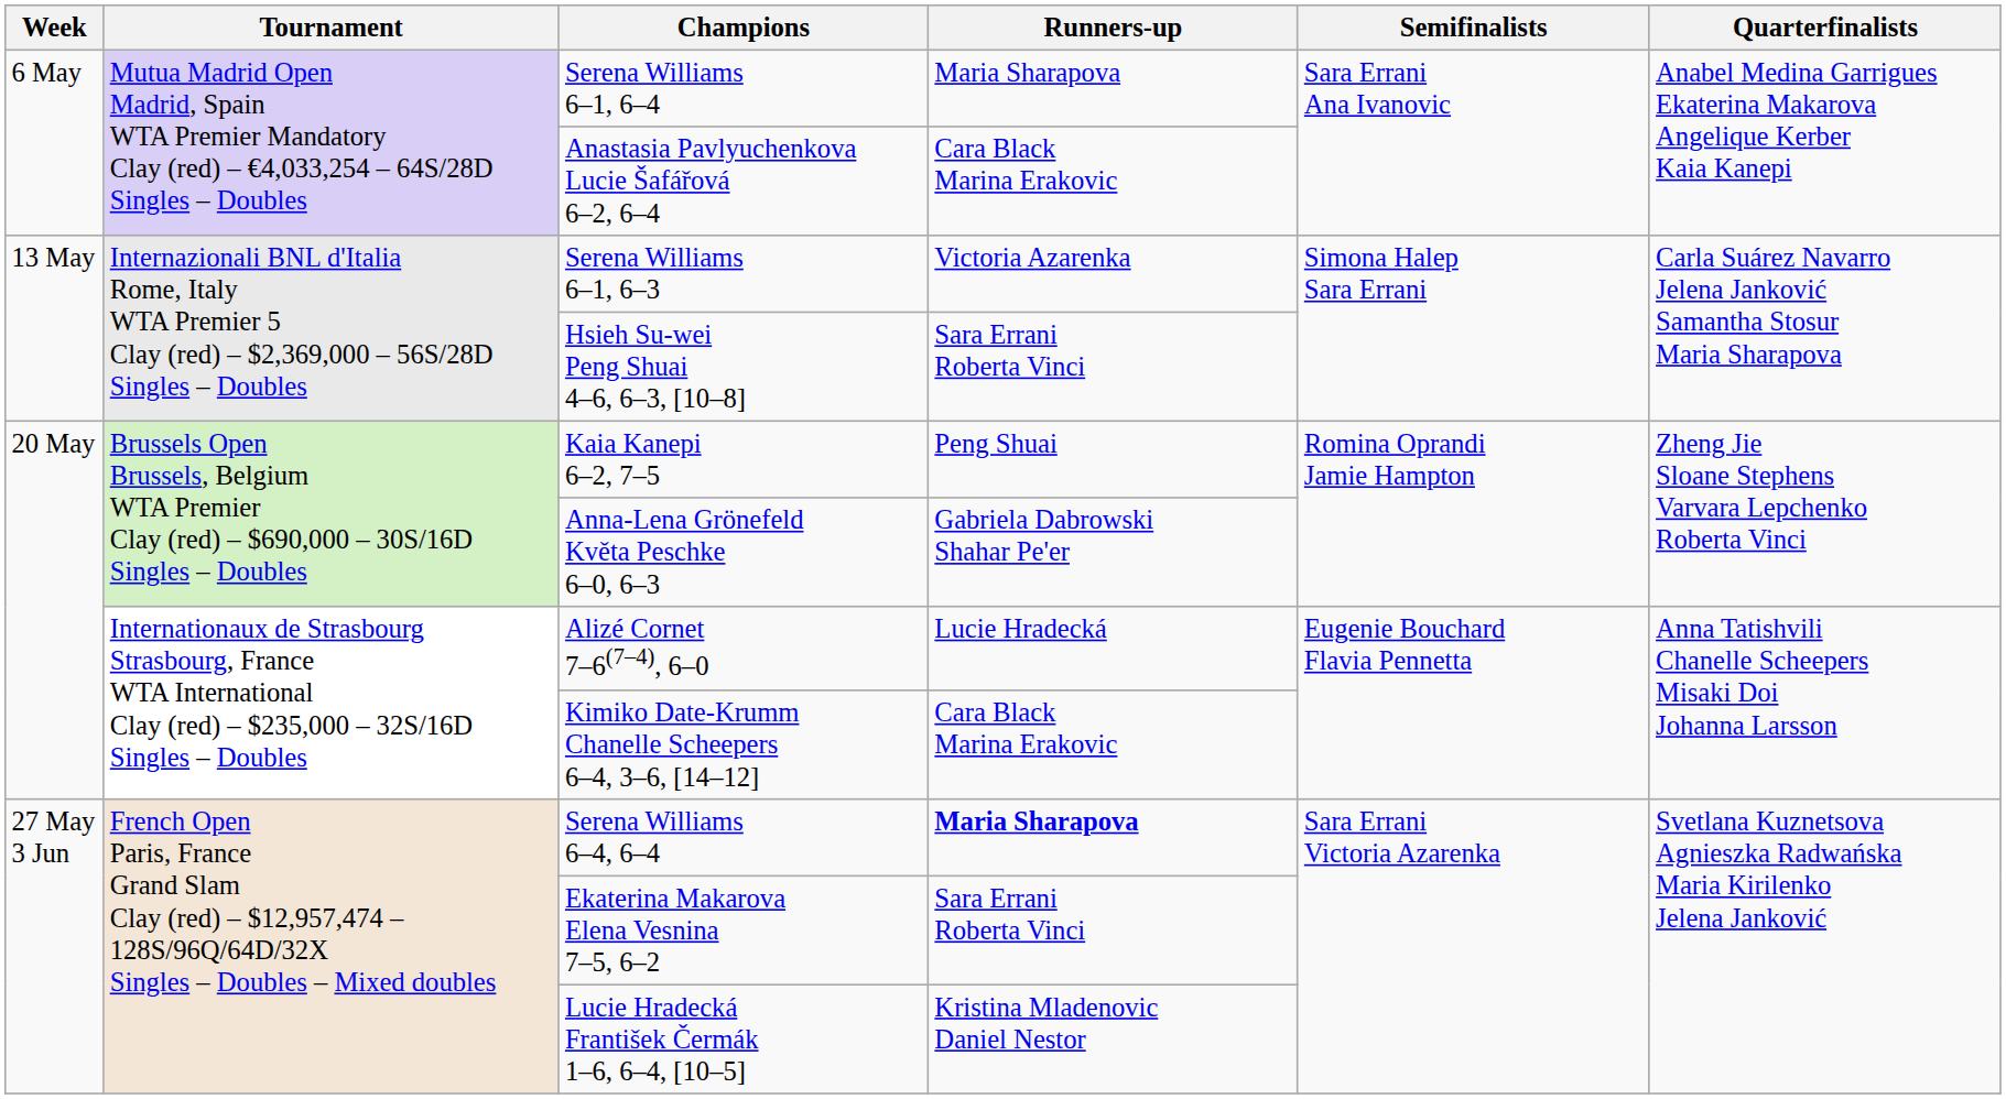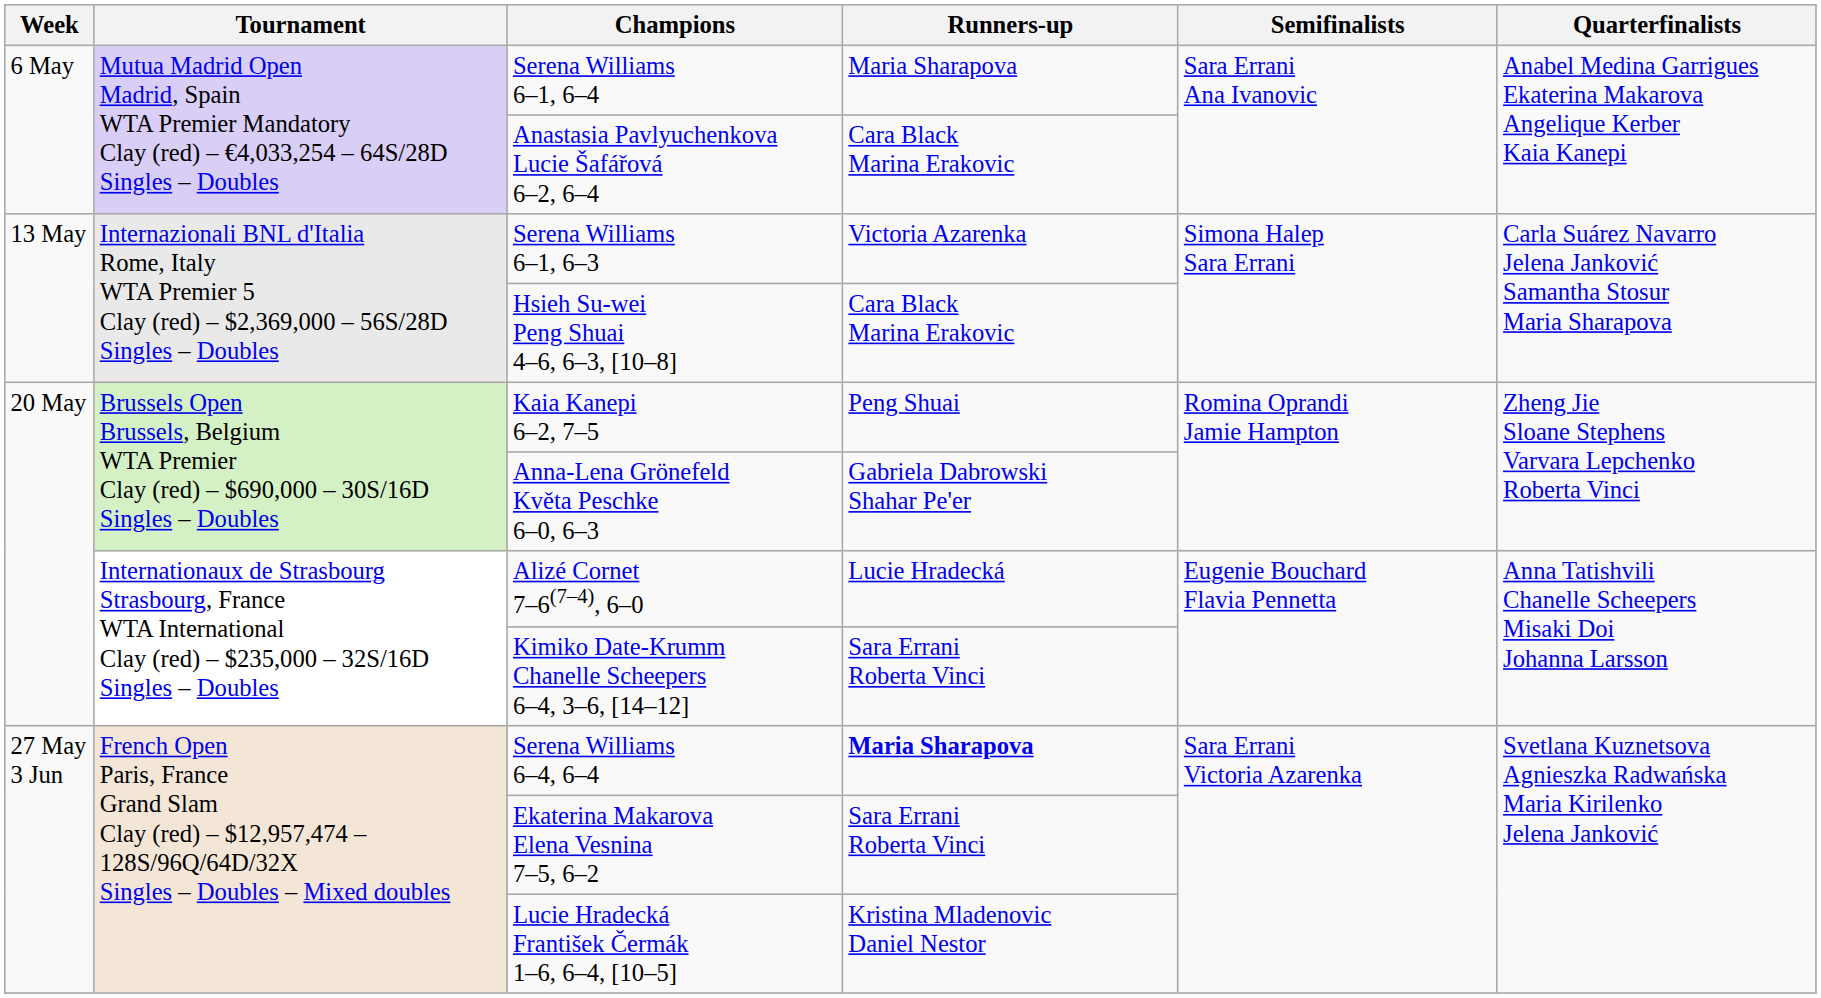 <table class=wikitable style=font-size:95%>
 <tr>
 <th style="width:48px;">Week</th>
 <th style="width:248px;">Tournament</th>
 <th style="width:200px;">Champions</th>
 <th style="width:200px;">Runners-up</th>
 <th style="width:190px;">Semifinalists</th>
 <th style="width:190px;">Quarterfinalists</th>
 </tr>
 <tr valign=top>
 <td rowspan=2>6 May</td>
 <td style="background:#d8cef6;" rowspan="2"><a href='#'>Mutua Madrid Open</a><br><a href='#'>Madrid</a>, Spain<br>WTA Premier Mandatory<br>Clay (red) – €4,033,254 – 64S/28D<br><a href='#'>Singles</a> – <a href='#'>Doubles</a></td>
 <td> <a href='#'>Serena Williams</a><br>6–1, 6–4</td>
 <td> <a href='#'>Maria Sharapova</a></td>
 <td rowspan=2> <a href='#'>Sara Errani</a><br> <a href='#'>Ana Ivanovic</a></td>
 <td rowspan=2> <a href='#'>Anabel Medina Garrigues</a> <br> <a href='#'>Ekaterina Makarova</a><br>  <a href='#'>Angelique Kerber</a> <br>  <a href='#'>Kaia Kanepi</a></td>
 </tr>
 <tr valign=top>
 <td> <a href='#'>Anastasia Pavlyuchenkova</a> <br>  <a href='#'>Lucie Šafářová</a><br>6–2, 6–4</td>
 <td> <a href='#'>Cara Black</a> <br>  <a href='#'>Marina Erakovic</a> <br></td>
 </tr>
 <tr valign=top>
 <td rowspan=2>13 May</td>
 <td style="background:#E9E9E9;" rowspan="2"><a href='#'>Internazionali BNL d'Italia</a><br>Rome, Italy<br>WTA Premier 5<br>Clay (red) – $2,369,000 – 56S/28D<br><a href='#'>Singles</a> – <a href='#'>Doubles</a></td>
 <td> <a href='#'>Serena Williams</a><br>6–1, 6–3</td>
 <td> <a href='#'>Victoria Azarenka</a></td>
 <td rowspan=2> <a href='#'>Simona Halep</a><br> <a href='#'>Sara Errani</a></td>
 <td rowspan=2> <a href='#'>Carla Suárez Navarro</a><br> <a href='#'>Jelena Janković</a><br>  <a href='#'>Samantha Stosur</a><br> <a href='#'>Maria Sharapova</a></td>
 </tr>
 <tr valign=top>
 <td> <a href='#'>Hsieh Su-wei</a> <br>  <a href='#'>Peng Shuai</a><br>4–6, 6–3, [10–8]</td>
-<td> <a href='#'>Sara Errani</a> <br>  <a href='#'>Roberta Vinci</a></td>
+<td> <a href='#'>Cara Black</a> <br>  <a href='#'>Marina Erakovic</a></td>
 </tr>
 <tr valign=top>
 <td rowspan=4>20 May</td>
 <td style="background:#D4F1C5;" rowspan="2"><a href='#'>Brussels Open</a><br><a href='#'>Brussels</a>, Belgium<br>WTA Premier<br>Clay (red) – $690,000 – 30S/16D<br><a href='#'>Singles</a> – <a href='#'>Doubles</a></td>
 <td> <a href='#'>Kaia Kanepi</a> <br> 6–2, 7–5</td>
 <td> <a href='#'>Peng Shuai</a></td>
 <td rowspan=2> <a href='#'>Romina Oprandi</a> <br>  <a href='#'>Jamie Hampton</a></td>
 <td rowspan=2> <a href='#'>Zheng Jie</a><br> <a href='#'>Sloane Stephens</a><br>  <a href='#'>Varvara Lepchenko</a> <br>  <a href='#'>Roberta Vinci</a></td>
 </tr>
 <tr valign=top>
 <td> <a href='#'>Anna-Lena Grönefeld</a> <br>  <a href='#'>Květa Peschke</a><br>6–0, 6–3</td>
 <td> <a href='#'>Gabriela Dabrowski</a> <br>  <a href='#'>Shahar Pe'er</a></td>
 </tr>
 <tr valign=top>
 <td style="background:#fff;" rowspan="2"><a href='#'>Internationaux de Strasbourg</a><br><a href='#'>Strasbourg</a>, France<br>WTA International<br>Clay (red) – $235,000 – 32S/16D<br><a href='#'>Singles</a> – <a href='#'>Doubles</a></td>
 <td> <a href='#'>Alizé Cornet</a> <br>7–6<sup>(7–4)</sup>, 6–0</td>
 <td> <a href='#'>Lucie Hradecká</a></td>
 <td rowspan=2> <a href='#'>Eugenie Bouchard</a><br> <a href='#'>Flavia Pennetta</a></td>
 <td rowspan=2> <a href='#'>Anna Tatishvili</a><br> <a href='#'>Chanelle Scheepers</a><br>  <a href='#'>Misaki Doi</a><br> <a href='#'>Johanna Larsson</a></td>
 </tr>
 <tr valign=top>
 <td> <a href='#'>Kimiko Date-Krumm</a> <br>  <a href='#'>Chanelle Scheepers</a><br>6–4, 3–6, [14–12]</td>
-<td> <a href='#'>Cara Black</a> <br>  <a href='#'>Marina Erakovic</a></td>
+<td> <a href='#'>Sara Errani</a> <br>  <a href='#'>Roberta Vinci</a></td>
 </tr>
 <tr valign=top>
 <td rowspan=3>27 May<br>3 Jun</td>
 <td style="background:#F3E6D7;" rowspan="3"><a href='#'>French Open</a><br>Paris, France<br>Grand Slam<br>Clay (red) – $12,957,474 –<br>128S/96Q/64D/32X<br><a href='#'>Singles</a> – <a href='#'>Doubles</a> – <a href='#'>Mixed doubles</a></td>
 <td> <a href='#'>Serena Williams</a> <br>6–4, 6–4</td>
 <td><strong> <a href='#'>Maria Sharapova</a></strong></td>
 <td rowspan=3> <a href='#'>Sara Errani</a><br> <a href='#'>Victoria Azarenka</a></td>
 <td rowspan=3> <a href='#'>Svetlana Kuznetsova</a><br> <a href='#'>Agnieszka Radwańska</a><br>  <a href='#'>Maria Kirilenko</a><br> <a href='#'>Jelena Janković</a></td>
 </tr>
 <tr valign=top>
 <td> <a href='#'>Ekaterina Makarova</a> <br>  <a href='#'>Elena Vesnina</a><br>7–5, 6–2</td>
 <td> <a href='#'>Sara Errani</a> <br>  <a href='#'>Roberta Vinci</a></td>
 </tr>
 <tr valign=top>
 <td> <a href='#'>Lucie Hradecká</a><br> <a href='#'>František Čermák</a><br>1–6, 6–4, [10–5]</td>
 <td> <a href='#'>Kristina Mladenovic</a><br> <a href='#'>Daniel Nestor</a></td>
 </tr>
 </table>
